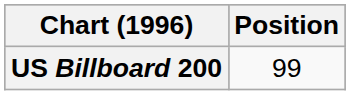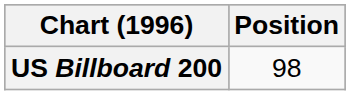 <table class="wikitable plainrowheaders" style="text-align:center">
 <tr>
 <th scope="col">Chart (1996)</th>
 <th scope="col">Position</th>
 </tr>
 <tr>
 <th scope="row">US <em>Billboard</em> 200</th>
-<td>99</td>
+<td>98</td>
 </tr>
 </table>
